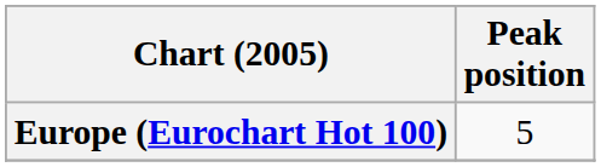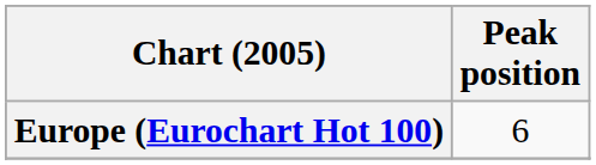 <table class="wikitable sortable plainrowheaders" style="text-align:center">
 <tr>
 <th scope="col">Chart (2005)</th>
 <th scope="col">Peak<br>position</th>
 </tr>
 <tr>
 <th scope="row">Europe (<a href='#'>Eurochart Hot 100</a>)</th>
-<td align="center">5</td>
+<td align="center">6</td>
 </tr>
 <tr>
 </tr>
 <tr>
 </tr>
 <tr>
 </tr>
 <tr>
 </tr>
 <tr>
 </tr>
 <tr>
 </tr>
 </table>
